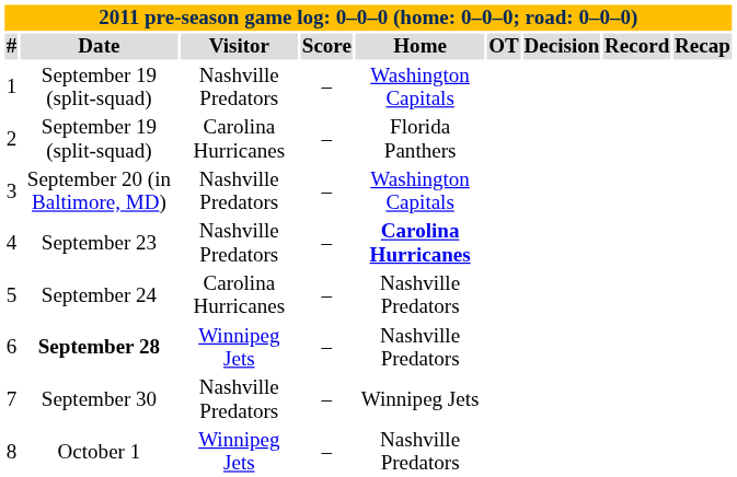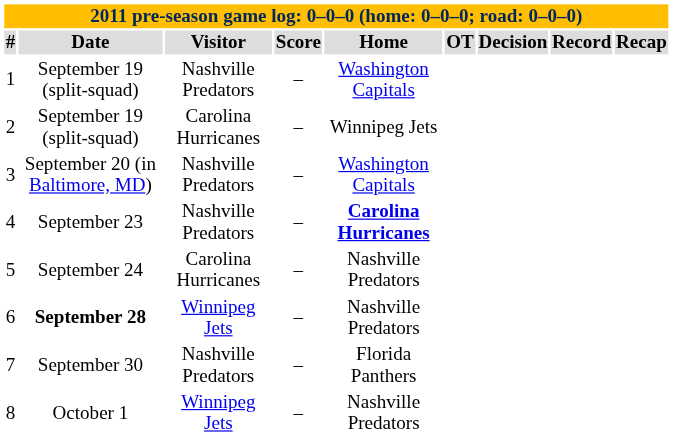 <table class="toccolours collapsible collapsed" width=90% style="clear:both; margin:1.5em auto; text-align:center">
 <tr>
 <th colspan=11 style="background:#FFBF00; color:#01285D;">2011 pre-season game log: 0–0–0 (home: 0–0–0; road: 0–0–0)</th>
 </tr>
 <tr align="center" bgcolor="#dddddd">
 <td><strong>#</strong></td>
 <td><strong>Date</strong></td>
 <td><strong>Visitor</strong></td>
 <td><strong>Score</strong></td>
 <td><strong>Home</strong></td>
 <td><strong>OT</strong></td>
 <td><strong>Decision</strong></td>
 <td><strong>Record</strong></td>
 <td><strong>Recap</strong></td>
 </tr>
 <tr align="center" bgcolor="">
 <td>1</td>
 <td>September 19 (split-squad)</td>
 <td>Nashville Predators</td>
 <td>–</td>
 <td><a href='#'>Washington Capitals</a></td>
 <td></td>
 <td></td>
 <td></td>
 <td></td>
 </tr>
 <tr align="center" bgcolor="">
 <td>2</td>
 <td>September 19 (split-squad)</td>
 <td>Carolina Hurricanes</td>
 <td>–</td>
-<td>Florida Panthers</td>
+<td>Winnipeg Jets</td>
 <td></td>
 <td></td>
 <td></td>
 <td></td>
 </tr>
 <tr align="center" bgcolor="">
 <td>3</td>
 <td>September 20 (in <a href='#'>Baltimore, MD</a>)</td>
 <td>Nashville Predators</td>
 <td>–</td>
 <td><a href='#'>Washington Capitals</a></td>
 <td></td>
 <td></td>
 <td></td>
 <td></td>
 </tr>
 <tr align="center" bgcolor="">
 <td>4</td>
 <td>September 23</td>
 <td>Nashville Predators</td>
 <td>–</td>
 <td><strong><a href='#'>Carolina Hurricanes</a></strong></td>
 <td></td>
 <td></td>
 <td></td>
 <td></td>
 </tr>
 <tr align="center" bgcolor="">
 <td>5</td>
 <td>September 24</td>
 <td>Carolina Hurricanes</td>
 <td>–</td>
 <td>Nashville Predators</td>
 <td></td>
 <td></td>
 <td></td>
 <td></td>
 </tr>
 <tr align="center" bgcolor="">
 <td>6</td>
 <td><strong>September 28</strong></td>
 <td><a href='#'>Winnipeg Jets</a></td>
 <td>–</td>
 <td>Nashville Predators</td>
 <td></td>
 <td></td>
 <td></td>
 <td></td>
 </tr>
 <tr align="center" bgcolor="">
 <td>7</td>
 <td>September 30</td>
 <td>Nashville Predators</td>
 <td>–</td>
-<td>Winnipeg Jets</td>
+<td>Florida Panthers</td>
 <td></td>
 <td></td>
 <td></td>
 <td></td>
 </tr>
 <tr align="center" bgcolor="">
 <td>8</td>
 <td>October 1</td>
 <td><a href='#'>Winnipeg Jets</a></td>
 <td>–</td>
 <td>Nashville Predators</td>
 <td></td>
 <td></td>
 <td></td>
 <td></td>
 </tr>
 </table>
